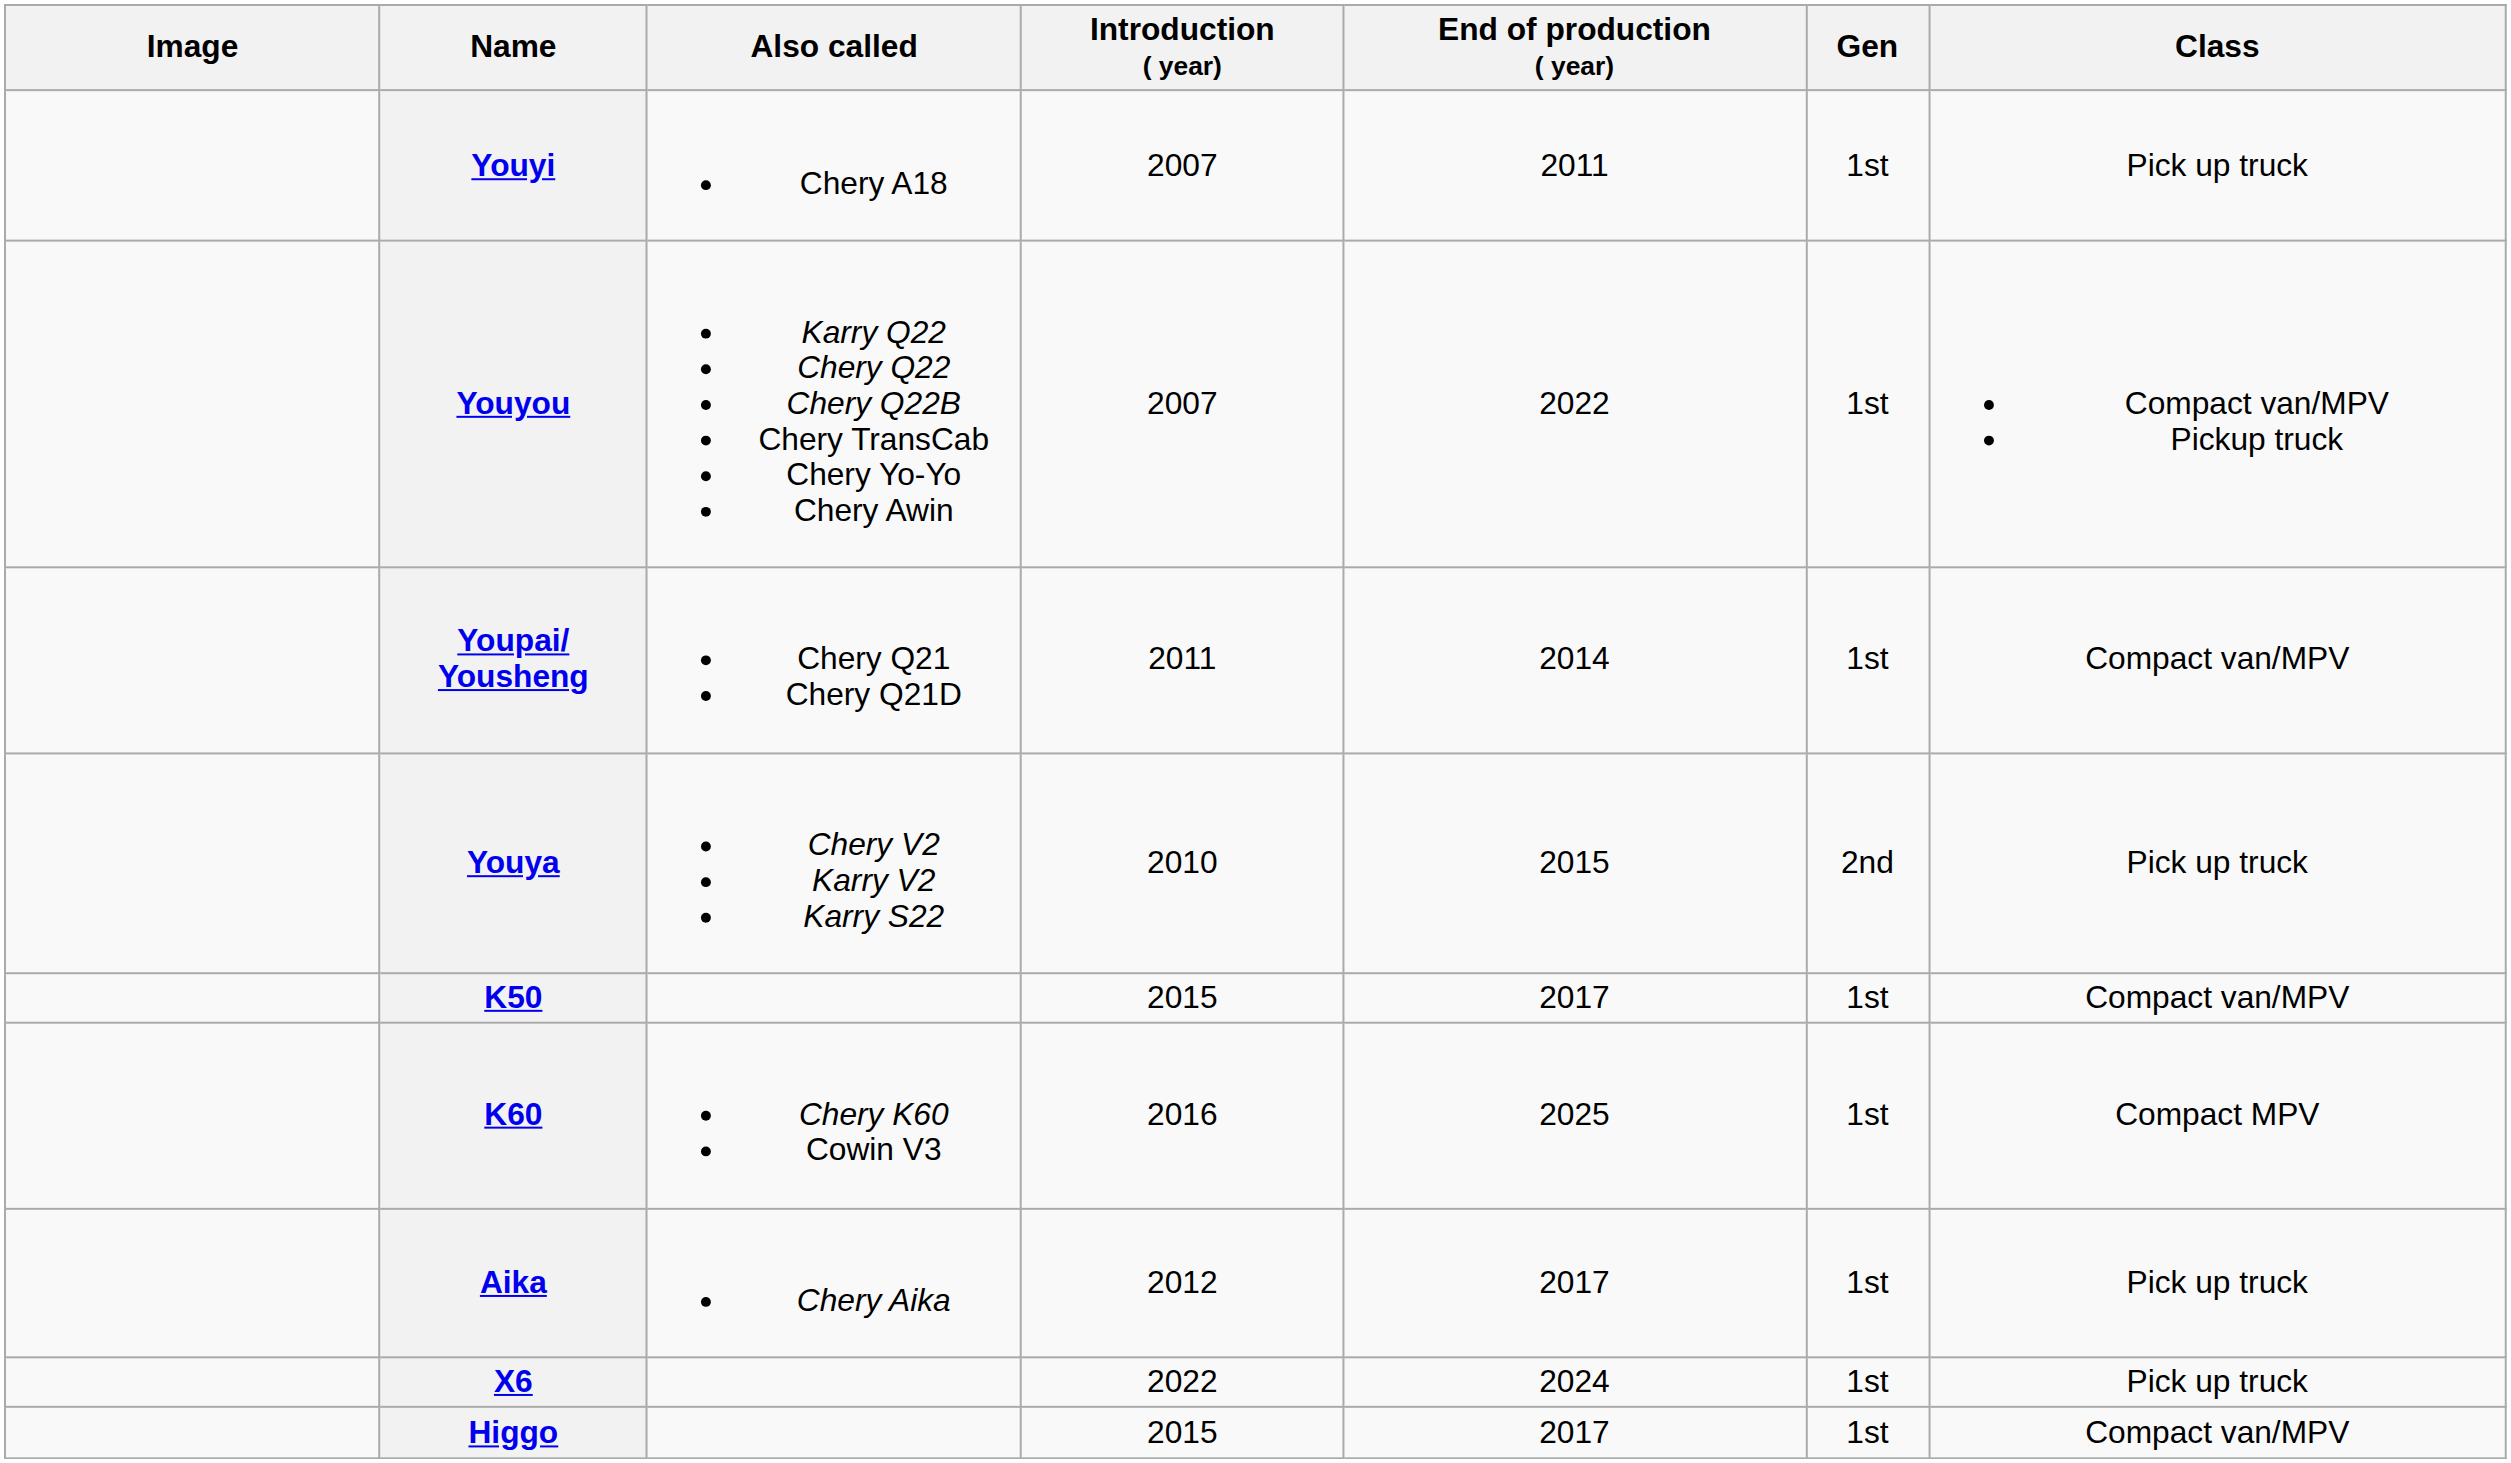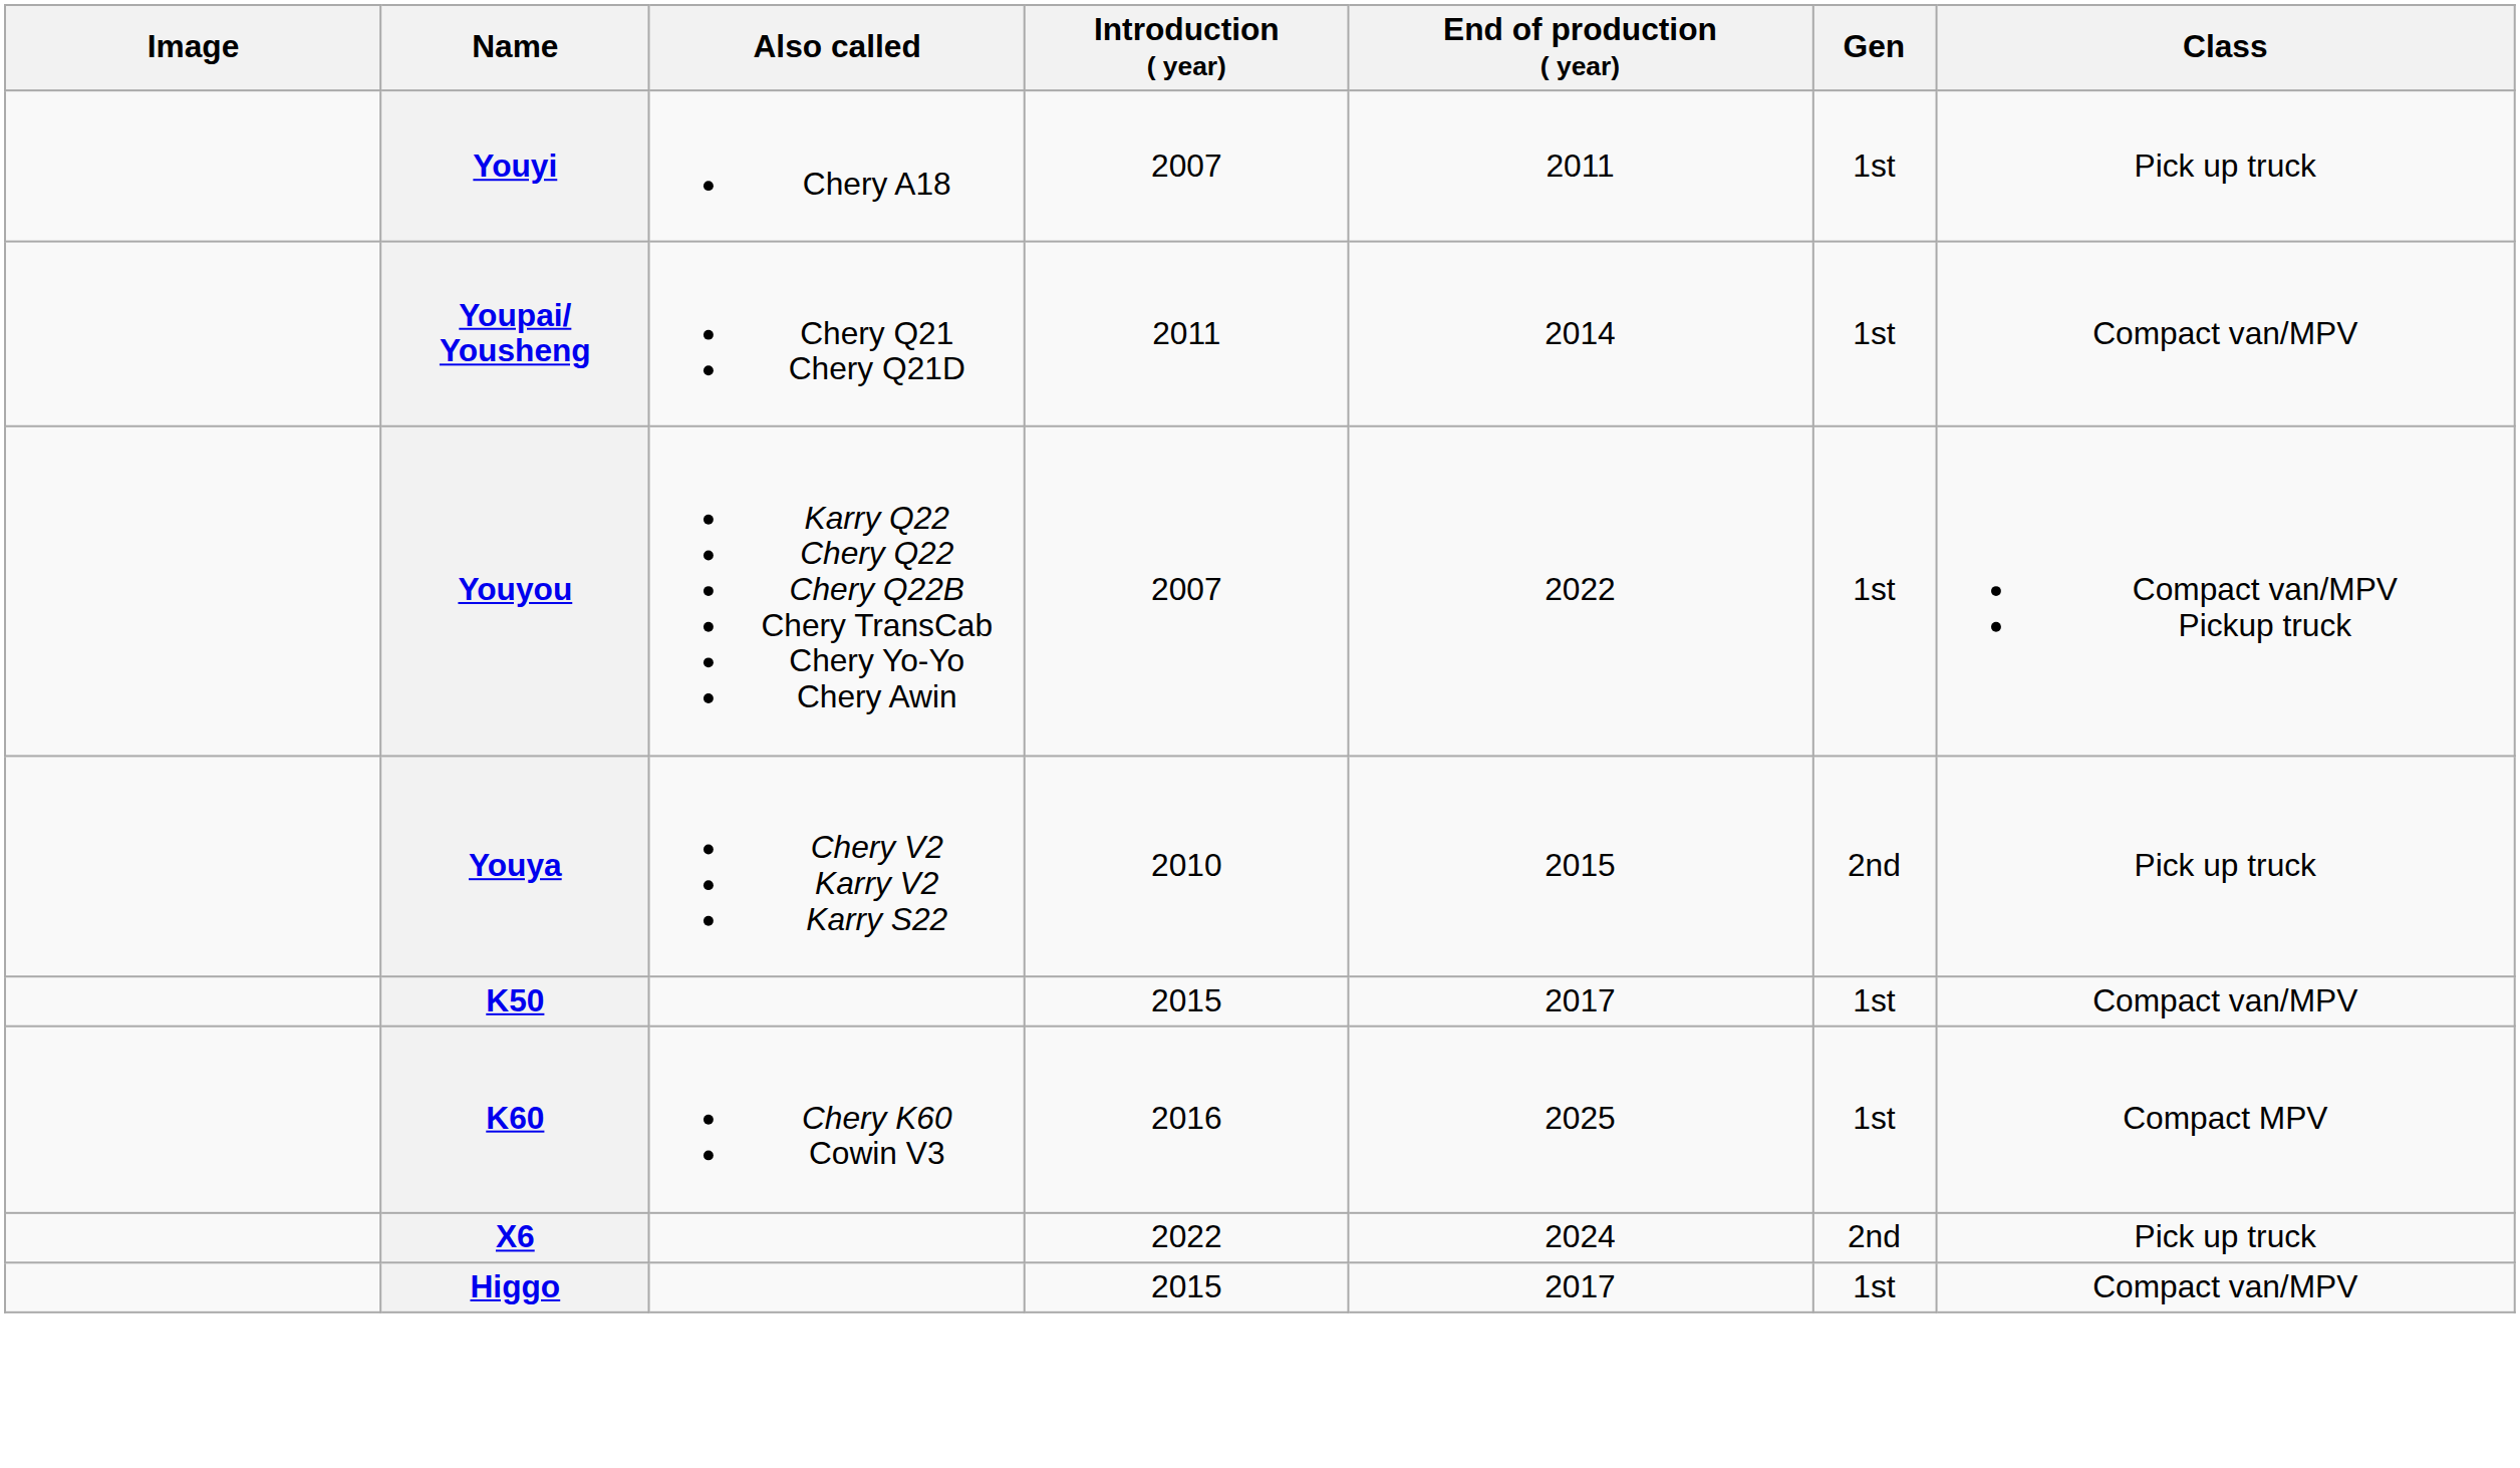 <table class="wikitable sortable" style="text-align: center; width: 100%">
 <tr>
 <th class="unsortable" width="15%">Image</th>
 <th>Name</th>
 <th class="unsortable" width="15%">Also called</th>
 <th>Introduction<br><small>( year)</small></th>
 <th>End of production<br><small>( year)</small></th>
 <th>Gen</th>
 <th class="unsortable">Class</th>
 </tr>
 <tr>
 <td></td>
 <th><a href='#'>Youyi</a></th>
 <td><br><ul><li>Chery A18</li></ul></td>
 <td>2007</td>
 <td>2011</td>
 <td>1st</td>
 <td>Pick up truck</td>
 </tr>
 <tr>
+<td></td>
+<th><a href='#'>Youpai/<br>Yousheng</a></th>
+<td><br><ul><li>Chery Q21</li><li>Chery Q21D</li></ul></td>
+<td>2011</td>
+<td>2014</td>
+<td>1st</td>
+<td>Compact van/MPV</td>
+</tr>
+<tr>
 <td><br></td>
 <th><a href='#'>Youyou</a></th>
 <td><br><ul><li><em>Karry Q22</em></li><li><em>Chery Q22</em></li><li><em>Chery Q22B</em></li><li>Chery TransCab</li><li>Chery Yo-Yo</li><li>Chery Awin</li></ul></td>
 <td>2007</td>
 <td>2022</td>
 <td>1st</td>
 <td><br><ul><li>Compact van/MPV</li><li>Pickup truck</li></ul></td>
-</tr>
-<tr>
-<td></td>
-<th><a href='#'>Youpai/<br>Yousheng</a></th>
-<td><br><ul><li>Chery Q21</li><li>Chery Q21D</li></ul></td>
-<td>2011</td>
-<td>2014</td>
-<td>1st</td>
-<td>Compact van/MPV</td>
 </tr>
 <tr>
 <td></td>
 <th><a href='#'>Youya</a></th>
 <td><br><ul><li><em>Chery V2</em></li><li><em>Karry V2</em></li><li><em>Karry S22</em></li></ul></td>
 <td>2010</td>
 <td>2015</td>
 <td>2nd</td>
 <td>Pick up truck</td>
 </tr>
 <tr>
 <td></td>
 <th><a href='#'>K50</a></th>
 <td></td>
 <td>2015</td>
 <td>2017</td>
 <td>1st</td>
 <td>Compact van/MPV</td>
 </tr>
 <tr>
 <td></td>
 <th><a href='#'>K60</a></th>
 <td><br><ul><li><em>Chery K60</em></li><li>Cowin V3</li></ul></td>
 <td>2016</td>
 <td>2025</td>
 <td>1st</td>
 <td>Compact MPV</td>
 </tr>
 <tr>
-<td></td>
-<th><a href='#'>Aika</a></th>
-<td><br><ul><li><em>Chery Aika</em></li></ul></td>
-<td>2012</td>
-<td>2017</td>
-<td>1st</td>
-<td>Pick up truck</td>
-</tr>
-<tr>
 <td><br></td>
 <th><a href='#'>X6</a></th>
 <td></td>
 <td>2022</td>
 <td>2024</td>
-<td>1st</td>
+<td>2nd</td>
 <td>Pick up truck</td>
 </tr>
 <tr>
 <td></td>
 <th><a href='#'>Higgo</a></th>
 <td></td>
 <td>2015</td>
 <td>2017</td>
 <td>1st</td>
 <td>Compact van/MPV</td>
 </tr>
 </table>
